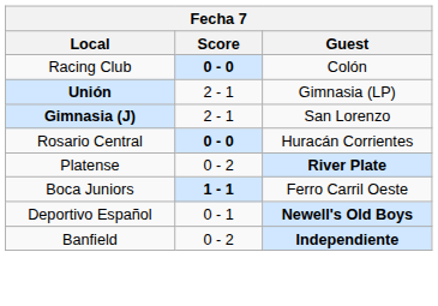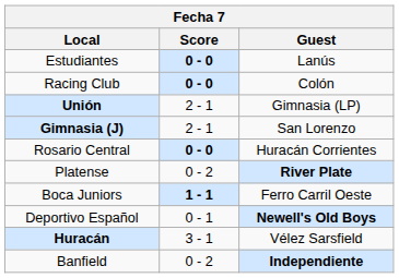 <table class="wikitable nowrap" style="font-size:88%; float:left; margin-right:1em;">
 <tr>
 <th colspan=3 align=center>Fecha 7</th>
 </tr>
 <tr>
 <th width="150">Local</th>
 <th width="75">Score</th>
 <th width="150">Guest</th>
+</tr>
+<tr align=center>
+<td>Estudiantes</td>
+<td bgcolor=#D0E7FF><strong>0 - 0</strong></td>
+<td>Lanús</td>
 </tr>
 <tr align=center>
 <td>Racing Club</td>
 <td bgcolor=#D0E7FF><strong>0 - 0</strong></td>
 <td>Colón</td>
 </tr>
 <tr align=center>
 <td bgcolor=#D0E7FF><strong>Unión</strong></td>
 <td>2 - 1</td>
 <td>Gimnasia (LP)</td>
 </tr>
 <tr align=center>
 <td bgcolor=#D0E7FF><strong>Gimnasia (J)</strong></td>
 <td>2 - 1</td>
 <td>San Lorenzo</td>
 </tr>
 <tr align=center>
 <td>Rosario Central</td>
 <td bgcolor=#D0E7FF><strong>0 - 0</strong></td>
 <td>Huracán Corrientes</td>
 </tr>
 <tr align=center>
 <td>Platense</td>
 <td>0 - 2</td>
 <td bgcolor=#D0E7FF><strong>River Plate</strong></td>
 </tr>
 <tr align=center>
 <td>Boca Juniors</td>
 <td bgcolor=#D0E7FF><strong>1 - 1</strong></td>
 <td>Ferro Carril Oeste</td>
 </tr>
 <tr align=center>
 <td>Deportivo Español</td>
 <td>0 - 1</td>
 <td bgcolor=#D0E7FF><strong>Newell's Old Boys</strong></td>
 </tr>
 <tr align=center>
+<td bgcolor=#D0E7FF><strong>Huracán</strong></td>
+<td>3 - 1</td>
+<td>Vélez Sarsfield</td>
+</tr>
+<tr align=center>
 <td>Banfield</td>
 <td>0 - 2</td>
 <td bgcolor=#D0E7FF><strong>Independiente</strong></td>
 </tr>
 </table>
